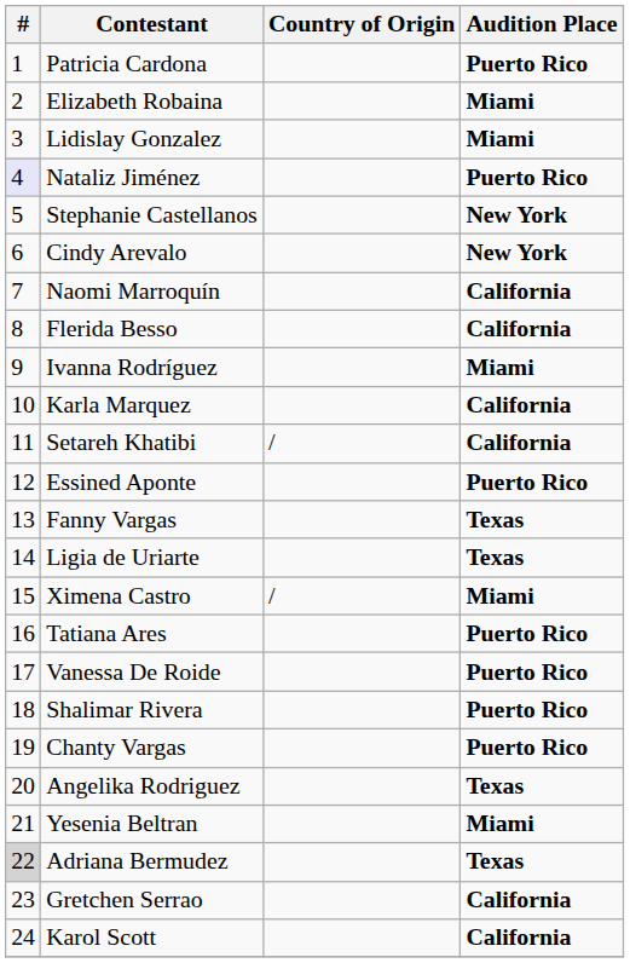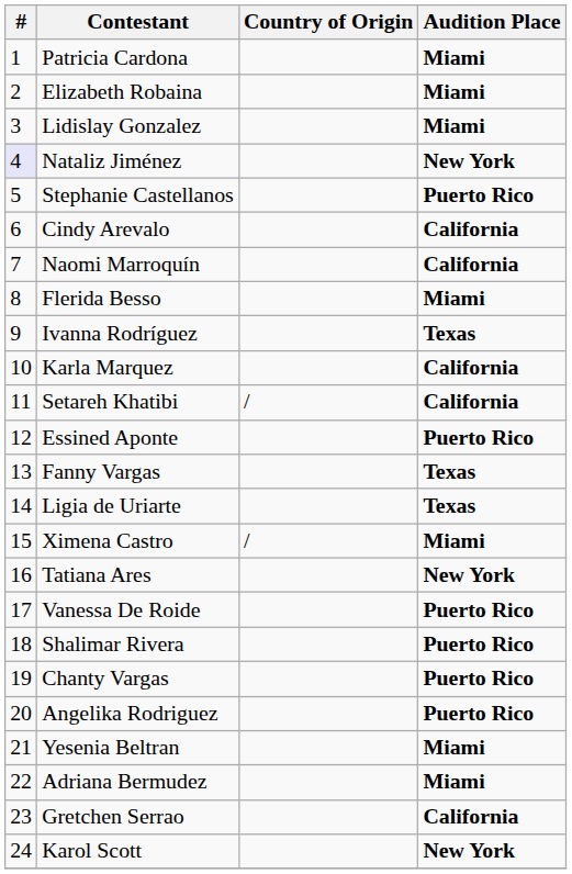 <table class="wikitable">
 <tr>
 <th>#</th>
 <th>Contestant</th>
 <th>Country of Origin</th>
 <th>Audition Place</th>
 </tr>
 <tr>
 <td>1</td>
 <td>Patricia Cardona</td>
 <td><strong></strong></td>
-<td><strong>Puerto Rico</strong></td>
+<td><strong>Miami</strong></td>
 </tr>
 <tr>
 <td>2</td>
 <td>Elizabeth Robaina</td>
 <td><strong></strong></td>
 <td><strong>Miami</strong></td>
 </tr>
 <tr>
 <td>3</td>
 <td>Lidislay Gonzalez</td>
 <td><strong></strong></td>
 <td><strong>Miami</strong></td>
 </tr>
 <tr>
 <td style="background: lavender;">4</td>
 <td>Nataliz Jiménez</td>
 <td><strong></strong></td>
-<td><strong>Puerto Rico</strong></td>
+<td><strong>New York</strong></td>
 </tr>
 <tr>
 <td>5</td>
 <td>Stephanie Castellanos</td>
 <td><strong></strong></td>
-<td><strong>New York</strong></td>
+<td><strong>Puerto Rico</strong></td>
 </tr>
 <tr>
 <td>6</td>
 <td>Cindy Arevalo</td>
 <td><strong></strong></td>
-<td><strong>New York</strong></td>
+<td><strong>California</strong></td>
 </tr>
 <tr>
 <td>7</td>
 <td>Naomi Marroquín</td>
 <td><strong></strong></td>
 <td><strong>California</strong></td>
 </tr>
 <tr>
 <td>8</td>
 <td>Flerida Besso</td>
 <td><strong></strong></td>
-<td><strong>California</strong></td>
+<td><strong>Miami</strong></td>
 </tr>
 <tr>
 <td>9</td>
 <td>Ivanna Rodríguez</td>
 <td><strong></strong></td>
-<td><strong>Miami</strong></td>
+<td><strong>Texas</strong></td>
 </tr>
 <tr>
 <td>10</td>
 <td>Karla Marquez</td>
 <td><strong></strong></td>
 <td><strong>California</strong></td>
 </tr>
 <tr>
 <td>11</td>
 <td>Setareh Khatibi</td>
 <td><strong></strong>/<strong></strong></td>
 <td><strong>California</strong></td>
 </tr>
 <tr>
 <td>12</td>
 <td>Essined Aponte</td>
 <td><strong></strong></td>
 <td><strong>Puerto Rico</strong></td>
 </tr>
 <tr>
 <td>13</td>
 <td>Fanny Vargas</td>
 <td><strong></strong></td>
 <td><strong>Texas</strong></td>
 </tr>
 <tr>
 <td>14</td>
 <td>Ligia de Uriarte</td>
 <td><strong></strong></td>
 <td><strong>Texas</strong></td>
 </tr>
 <tr>
 <td>15</td>
 <td>Ximena Castro</td>
 <td><strong></strong>/<strong></strong></td>
 <td><strong>Miami</strong></td>
 </tr>
 <tr>
 <td>16</td>
 <td>Tatiana Ares</td>
 <td><strong></strong></td>
-<td><strong>Puerto Rico</strong></td>
+<td><strong>New York</strong></td>
 </tr>
 <tr>
 <td>17</td>
 <td>Vanessa De Roide</td>
 <td><strong></strong></td>
 <td><strong>Puerto Rico</strong></td>
 </tr>
 <tr>
 <td>18</td>
 <td>Shalimar Rivera</td>
 <td><strong></strong></td>
 <td><strong>Puerto Rico</strong></td>
 </tr>
 <tr>
 <td>19</td>
 <td>Chanty Vargas</td>
 <td><strong></strong></td>
 <td><strong>Puerto Rico</strong></td>
 </tr>
 <tr>
 <td>20</td>
 <td>Angelika Rodriguez</td>
 <td><strong></strong></td>
-<td><strong>Texas</strong></td>
+<td><strong>Puerto Rico</strong></td>
 </tr>
 <tr>
 <td>21</td>
 <td>Yesenia Beltran</td>
 <td><strong></strong></td>
 <td><strong>Miami</strong></td>
 </tr>
 <tr>
-<td style="background: lightgrey;">22</td>
+<td>22</td>
 <td>Adriana Bermudez</td>
 <td><strong></strong></td>
-<td><strong>Texas</strong></td>
+<td><strong>Miami</strong></td>
 </tr>
 <tr>
 <td>23</td>
 <td>Gretchen Serrao</td>
 <td><strong></strong></td>
 <td><strong>California</strong></td>
 </tr>
 <tr>
 <td>24</td>
 <td>Karol Scott</td>
 <td><strong></strong></td>
-<td><strong>California</strong></td>
+<td><strong>New York</strong></td>
 </tr>
 <tr>
 </tr>
 </table>
